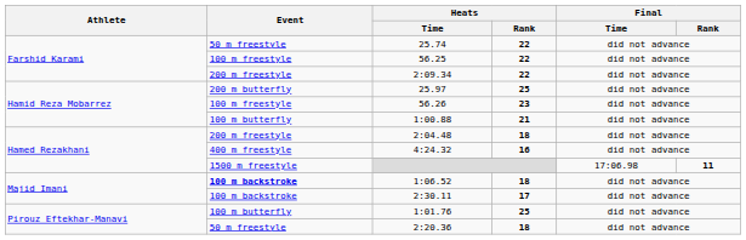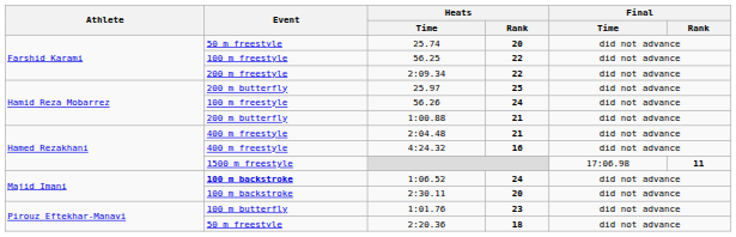 <table class="wikitable" width="75%" style="text-align:center; font-size:90%">
 <tr>
 <th rowspan="2" width="22%">Athlete</th>
 <th rowspan="2" width="18%">Event</th>
 <th colspan="2" width="20%">Heats</th>
 <th colspan="2" width="20%">Final</th>
 </tr>
 <tr>
 <th width="13%">Time</th>
 <th>Rank</th>
 <th width="13%">Time</th>
 <th>Rank</th>
 </tr>
 <tr>
 <td rowspan="3" align="left"><a href='#'>Farshid Karami</a></td>
 <td align="left"><a href='#'>50 m freestyle</a></td>
 <td>25.74</td>
-<td><strong>22</strong></td>
+<td><strong>20</strong></td>
 <td colspan=2>did not advance</td>
 </tr>
 <tr>
 <td align="left"><a href='#'>100 m freestyle</a></td>
 <td>56.25</td>
 <td><strong>22</strong></td>
 <td colspan=2>did not advance</td>
 </tr>
 <tr>
 <td align="left"><a href='#'>200 m freestyle</a></td>
 <td>2:09.34</td>
 <td><strong>22</strong></td>
 <td colspan=2>did not advance</td>
 </tr>
 <tr>
 <td rowspan="3" align="left"><a href='#'>Hamid Reza Mobarrez</a></td>
 <td align="left"><a href='#'>200 m butterfly</a></td>
 <td>25.97</td>
 <td><strong>25</strong></td>
 <td colspan=2>did not advance</td>
 </tr>
 <tr>
 <td align="left"><a href='#'>100 m freestyle</a></td>
 <td>56.26</td>
-<td><strong>23</strong></td>
+<td><strong>24</strong></td>
 <td colspan=2>did not advance</td>
 </tr>
 <tr>
-<td align="left"><a href='#'>100 m butterfly</a></td>
+<td align="left"><a href='#'>200 m butterfly</a></td>
 <td>1:00.88</td>
 <td><strong>21</strong></td>
 <td colspan=2>did not advance</td>
 </tr>
 <tr>
 <td rowspan="3" align="left"><a href='#'>Hamed Rezakhani</a></td>
-<td align="left"><a href='#'>200 m freestyle</a></td>
+<td align="left"><a href='#'>400 m freestyle</a></td>
 <td>2:04.48</td>
-<td><strong>18</strong></td>
+<td><strong>21</strong></td>
 <td colspan=2>did not advance</td>
 </tr>
 <tr>
 <td align="left"><a href='#'>400 m freestyle</a></td>
 <td>4:24.32</td>
 <td><strong>16</strong></td>
 <td colspan=2>did not advance</td>
 </tr>
 <tr>
 <td align="left"><a href='#'>1500 m freestyle</a></td>
 <td colspan=2 bgcolor=#DCDCDC></td>
 <td>17:06.98</td>
 <td><strong>11</strong></td>
 </tr>
 <tr>
 <td rowspan="2" align="left"><a href='#'>Majid Imani</a></td>
 <td align="left"><strong><a href='#'>100 m backstroke</a></strong></td>
 <td>1:06.52</td>
-<td><strong>18</strong></td>
+<td><strong>24</strong></td>
 <td colspan=2>did not advance</td>
 </tr>
 <tr>
 <td align="left"><a href='#'>100 m backstroke</a></td>
 <td>2:30.11</td>
-<td><strong>17</strong></td>
+<td><strong>20</strong></td>
 <td colspan=2>did not advance</td>
 </tr>
 <tr>
 <td rowspan="2" align="left"><a href='#'>Pirouz Eftekhar-Manavi</a></td>
 <td align="left"><a href='#'>100 m butterfly</a></td>
 <td>1:01.76</td>
-<td><strong>25</strong></td>
+<td><strong>23</strong></td>
 <td colspan=2>did not advance</td>
 </tr>
 <tr>
 <td align="left"><a href='#'>50 m freestyle</a></td>
 <td>2:20.36</td>
 <td><strong>18</strong></td>
 <td colspan=2>did not advance</td>
 </tr>
 </table>
